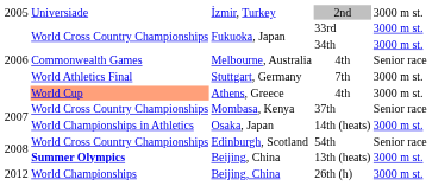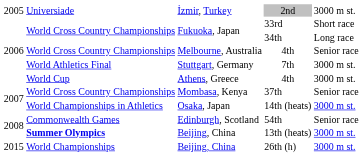 <table>
 <tr>
 <td>2005</td>
 <td><a href='#'>Universiade</a></td>
 <td><a href='#'>İzmir</a>, <a href='#'>Turkey</a></td>
 <td bgcolor="silver" align="center">2nd</td>
 <td>3000 m st.</td>
 </tr>
 <tr>
 <td rowspan=5>2006</td>
 <td rowspan=2><a href='#'>World Cross Country Championships</a></td>
 <td rowspan=2><a href='#'>Fukuoka</a>, Japan</td>
 <td>33rd</td>
-<td><a href='#'>3000 m st.</a></td>
+<td>Short race</td>
 </tr>
 <tr>
 <td>34th</td>
-<td><a href='#'>3000 m st.</a></td>
+<td>Long race</td>
 </tr>
 <tr>
-<td><a href='#'>Commonwealth Games</a></td>
+<td><a href='#'>World Cross Country Championships</a></td>
 <td><a href='#'>Melbourne</a>, Australia</td>
 <td align="center">4th</td>
 <td>Senior race</td>
 </tr>
 <tr>
 <td><a href='#'>World Athletics Final</a></td>
 <td><a href='#'>Stuttgart</a>, Germany</td>
 <td align="center">7th</td>
 <td>3000 m st.</td>
 </tr>
 <tr>
-<td style="background: lightsalmon;"><a href='#'>World Cup</a></td>
+<td><a href='#'>World Cup</a></td>
 <td><a href='#'>Athens</a>, Greece</td>
 <td align="center">4th</td>
 <td>3000 m st.</td>
 </tr>
 <tr>
 <td rowspan=2>2007</td>
 <td><a href='#'>World Cross Country Championships</a></td>
 <td><a href='#'>Mombasa</a>, Kenya</td>
 <td>37th</td>
 <td>Senior race</td>
 </tr>
 <tr>
 <td><a href='#'>World Championships in Athletics</a></td>
 <td><a href='#'>Osaka</a>, Japan</td>
 <td>14th (heats)</td>
 <td><a href='#'>3000 m st.</a></td>
 </tr>
 <tr>
 <td rowspan=2>2008</td>
-<td><a href='#'>World Cross Country Championships</a></td>
+<td><a href='#'>Commonwealth Games</a></td>
 <td><a href='#'>Edinburgh</a>, Scotland</td>
 <td>54th</td>
 <td>Senior race</td>
 </tr>
 <tr>
 <td><strong><a href='#'>Summer Olympics</a></strong></td>
 <td><a href='#'>Beijing</a>, China</td>
 <td>13th (heats)</td>
 <td><a href='#'>3000 m st.</a></td>
 </tr>
 <tr>
-<td>2012</td>
+<td>2015</td>
 <td><a href='#'>World Championships</a></td>
 <td><a href='#'>Beijing, China</a></td>
 <td>26th (h)</td>
 <td><a href='#'>3000 m st.</a></td>
 </tr>
 </table>
